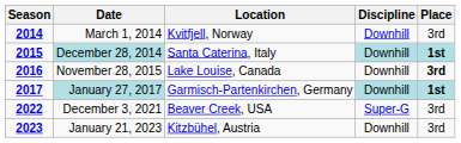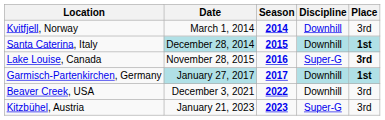 <table class="wikitable" style="text-align:center; font-size:95%;">
 <tr>
+<th>Location</th>
+<th>Date</th>
 <th>Season</th>
-<th>Date</th>
-<th>Location</th>
 <th>Discipline</th>
 <th>Place</th>
 </tr>
 <tr>
+<td align=left> <a href='#'>Kvitfjell</a>, Norway</td>
+<td align=right>March 1, 2014</td>
 <td><strong><a href='#'>2014</a></strong></td>
-<td align=right>March 1, 2014</td>
-<td align=left> <a href='#'>Kvitfjell</a>, Norway</td>
 <td><a href='#'>Downhill</a></td>
 <td>3rd</td>
 </tr>
 <tr>
+<td align=left> <a href='#'>Santa Caterina</a>, Italy</td>
+<td align=right bgcolor="#BOEOE6">December 28, 2014</td>
 <td><strong><a href='#'>2015</a></strong></td>
-<td align=right bgcolor="#BOEOE6">December 28, 2014</td>
-<td align=left> <a href='#'>Santa Caterina</a>, Italy</td>
 <td bgcolor="#BOEOE6">Downhill</td>
 <td bgcolor="#BOEOE6"><strong>1st</strong></td>
 </tr>
 <tr>
+<td align=left> <a href='#'>Lake Louise</a>, Canada</td>
+<td align=right>November 28, 2015</td>
 <td><strong><a href='#'>2016</a></strong></td>
-<td align=right>November 28, 2015</td>
-<td align=left> <a href='#'>Lake Louise</a>, Canada</td>
-<td>Downhill</td>
+<td><a href='#'>Super-G</a></td>
 <td><strong>3rd</strong></td>
 </tr>
 <tr>
+<td align=left> <a href='#'>Garmisch-Partenkirchen</a>, Germany</td>
+<td align=right bgcolor="#BOEOE6">January 27, 2017</td>
 <td><strong><a href='#'>2017</a></strong></td>
-<td align=right bgcolor="#BOEOE6">January 27, 2017</td>
-<td align=left> <a href='#'>Garmisch-Partenkirchen</a>, Germany</td>
 <td bgcolor="#BOEOE6">Downhill</td>
 <td bgcolor="#BOEOE6"><strong>1st</strong></td>
 </tr>
 <tr>
+<td align=left> <a href='#'>Beaver Creek</a>, USA</td>
+<td align=right>December 3, 2021</td>
 <td><strong><a href='#'>2022</a></strong></td>
-<td align=right>December 3, 2021</td>
-<td align=left> <a href='#'>Beaver Creek</a>, USA</td>
+<td>Downhill</td>
+<td>3rd</td>
+</tr>
+<tr>
+<td align=left> <a href='#'>Kitzbühel</a>, Austria</td>
+<td align=right>January 21, 2023</td>
+<td><strong><a href='#'>2023</a></strong></td>
 <td><a href='#'>Super-G</a></td>
 <td>3rd</td>
 </tr>
-<tr>
-<td><strong><a href='#'>2023</a></strong></td>
-<td align=right>January 21, 2023</td>
-<td align=left> <a href='#'>Kitzbühel</a>, Austria</td>
-<td>Downhill</td>
-<td>3rd</td>
-</tr>
 </table>
